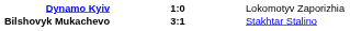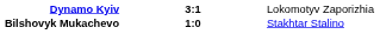 <table width=100% cellspacing=1>
 <tr>
 <th width=20%></th>
 <th width=12%></th>
 <th width=20%></th>
 <th></th>
 </tr>
 <tr style=font-size:90%>
 <td align=right><strong><a href='#'>Dynamo Kyiv</a></strong></td>
-<td align=center><strong>1:0</strong></td>
+<td align=center><strong>3:1</strong></td>
 <td>Lokomotyv Zaporizhia</td>
 <td align=center></td>
 </tr>
 <tr style=font-size:90%>
 <td align=right><strong>Bilshovyk Mukachevo</strong></td>
-<td align=center><strong>3:1</strong></td>
+<td align=center><strong>1:0</strong></td>
 <td><a href='#'>Stakhtar Stalino</a></td>
 <td align=center></td>
 </tr>
 </table>
